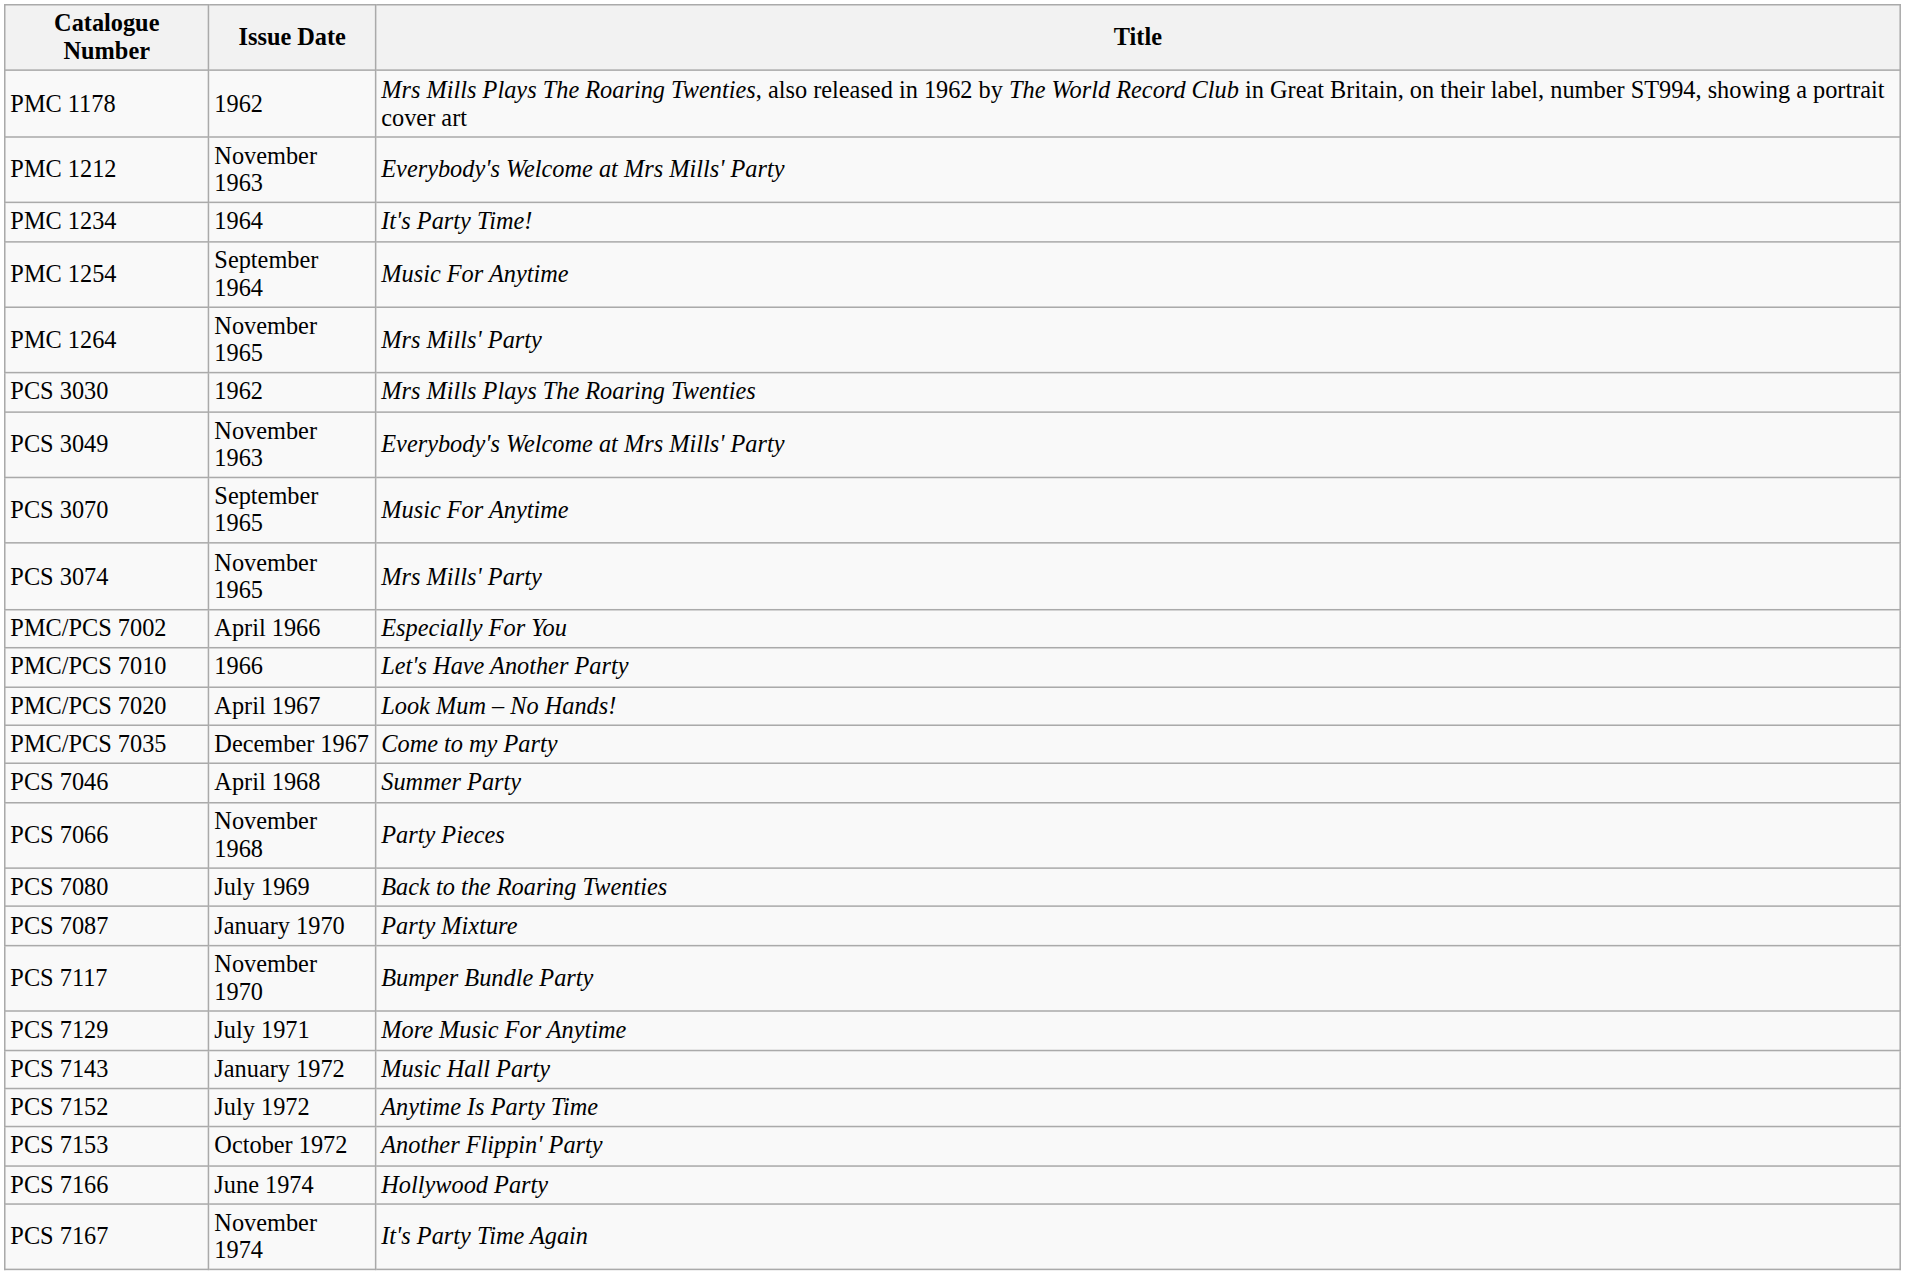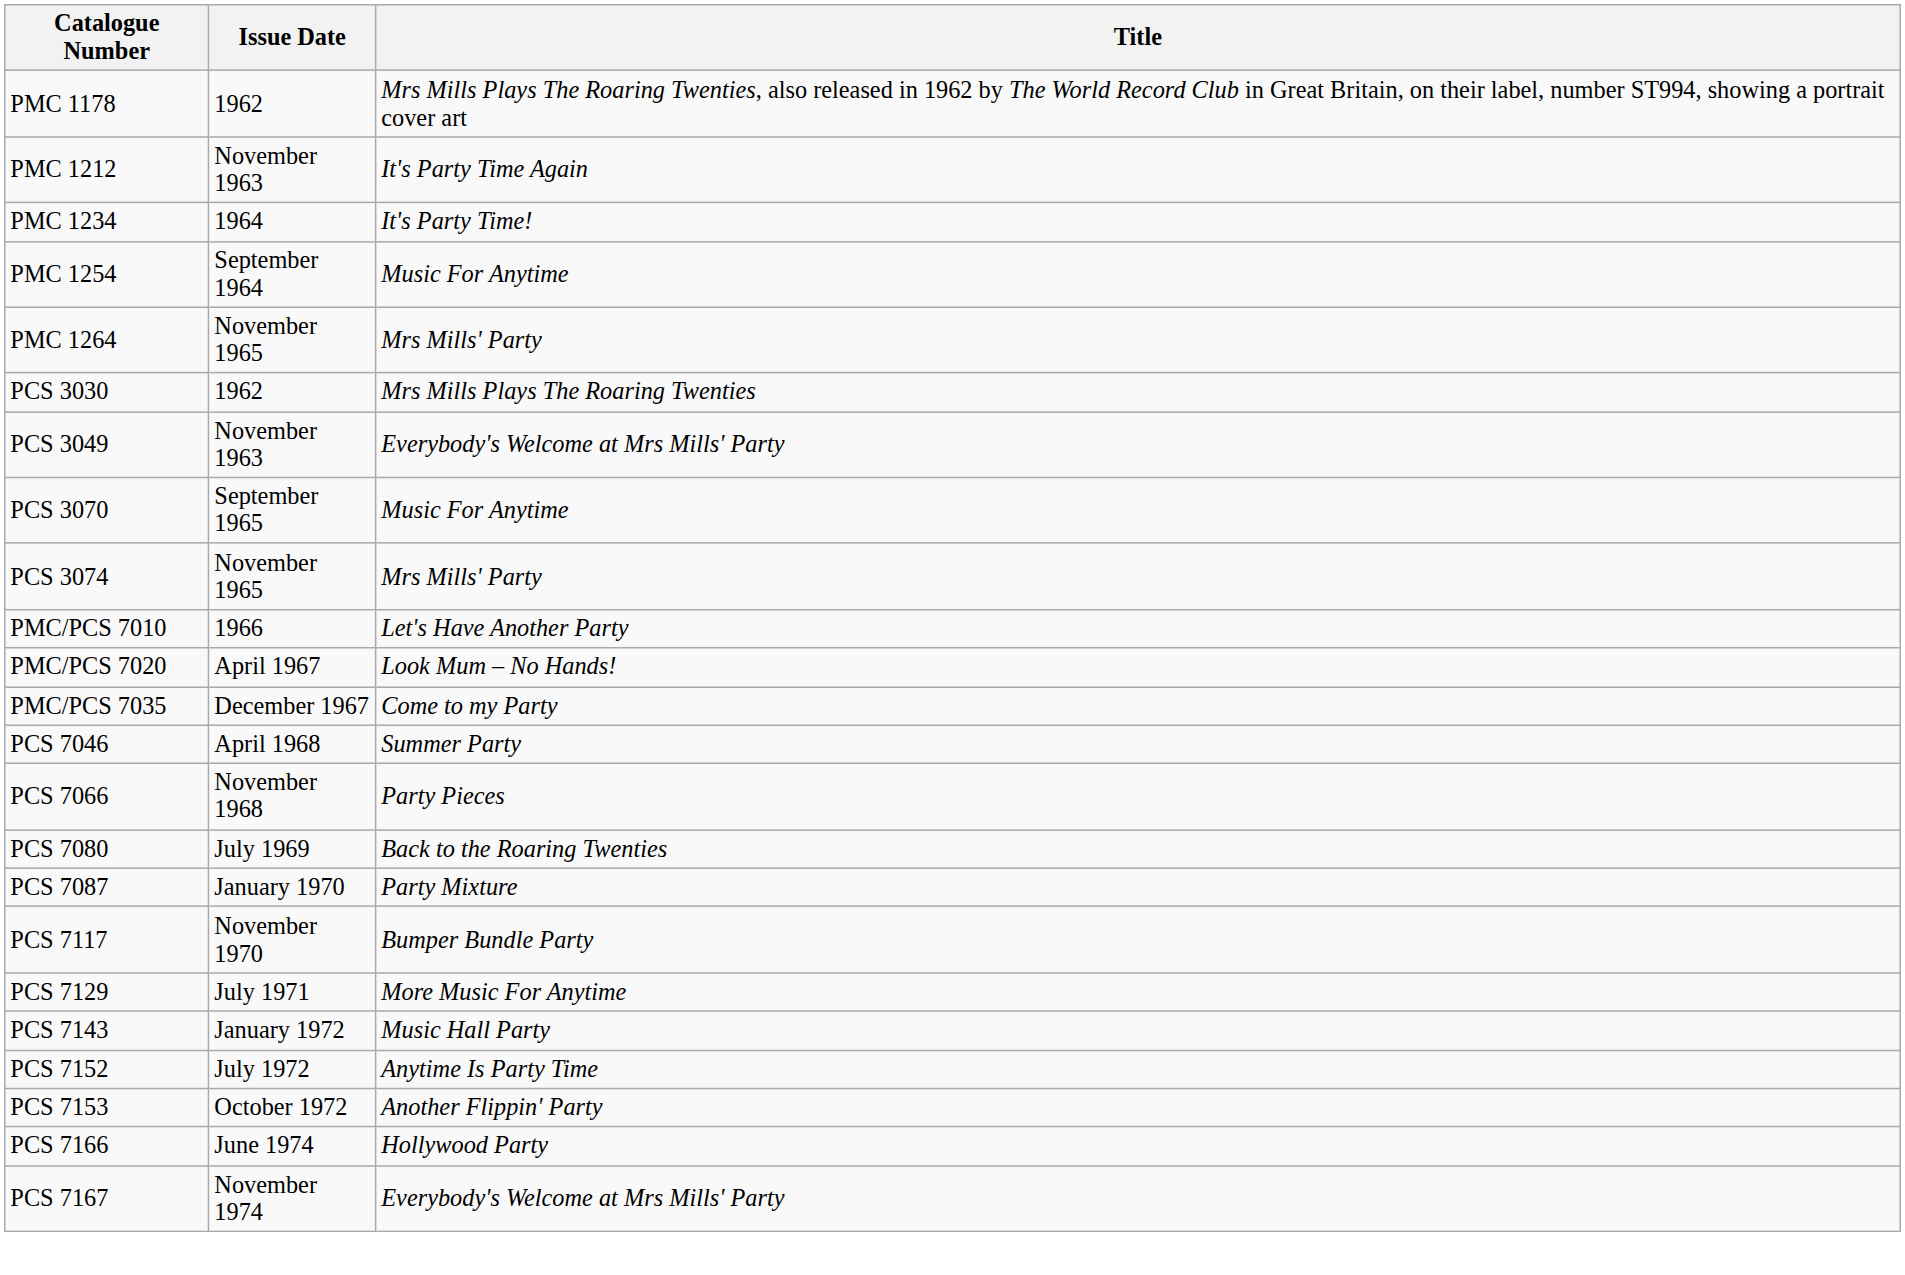 <table class="wikitable">
 <tr>
 <th>Catalogue Number</th>
 <th>Issue Date</th>
 <th>Title</th>
 </tr>
 <tr>
 <td>PMC 1178</td>
 <td>1962</td>
 <td><em>Mrs Mills Plays The Roaring Twenties</em>, also released in 1962 by <em>The World Record Club</em> in Great Britain, on their label, number ST994, showing a portrait cover art</td>
 </tr>
 <tr>
 <td>PMC 1212</td>
 <td>November 1963</td>
-<td><em>Everybody's Welcome at Mrs Mills' Party</em></td>
+<td><em>It's Party Time Again</em></td>
 </tr>
 <tr>
 <td>PMC 1234</td>
 <td>1964</td>
 <td><em>It's Party Time!</em></td>
 </tr>
 <tr>
 <td>PMC 1254</td>
 <td>September 1964</td>
 <td><em>Music For Anytime</em></td>
 </tr>
 <tr>
 <td>PMC 1264</td>
 <td>November 1965</td>
 <td><em>Mrs Mills' Party</em></td>
 </tr>
 <tr>
 <td>PCS 3030</td>
 <td>1962</td>
 <td><em>Mrs Mills Plays The Roaring Twenties</em></td>
 </tr>
 <tr>
 <td>PCS 3049</td>
 <td>November 1963</td>
 <td><em>Everybody's Welcome at Mrs Mills' Party</em></td>
 </tr>
 <tr>
 <td>PCS 3070</td>
 <td>September 1965</td>
 <td><em>Music For Anytime</em></td>
 </tr>
 <tr>
 <td>PCS 3074</td>
 <td>November 1965</td>
 <td><em>Mrs Mills' Party</em></td>
-</tr>
-<tr>
-<td>PMC/PCS 7002</td>
-<td>April 1966</td>
-<td><em>Especially For You</em></td>
 </tr>
 <tr>
 <td>PMC/PCS 7010</td>
 <td>1966</td>
 <td><em>Let's Have Another Party</em></td>
 </tr>
 <tr>
 <td>PMC/PCS 7020</td>
 <td>April 1967</td>
 <td><em>Look Mum – No Hands!</em></td>
 </tr>
 <tr>
 <td>PMC/PCS 7035</td>
 <td>December 1967</td>
 <td><em>Come to my Party</em></td>
 </tr>
 <tr>
 <td>PCS 7046</td>
 <td>April 1968</td>
 <td><em>Summer Party</em></td>
 </tr>
 <tr>
 <td>PCS 7066</td>
 <td>November 1968</td>
 <td><em>Party Pieces</em></td>
 </tr>
 <tr>
 <td>PCS 7080</td>
 <td>July 1969</td>
 <td><em>Back to the Roaring Twenties</em></td>
 </tr>
 <tr>
 <td>PCS 7087</td>
 <td>January 1970</td>
 <td><em>Party Mixture</em></td>
 </tr>
 <tr>
 <td>PCS 7117</td>
 <td>November 1970</td>
 <td><em>Bumper Bundle Party</em></td>
 </tr>
 <tr>
 <td>PCS 7129</td>
 <td>July 1971</td>
 <td><em>More Music For Anytime</em></td>
 </tr>
 <tr>
 <td>PCS 7143</td>
 <td>January 1972</td>
 <td><em>Music Hall Party</em></td>
 </tr>
 <tr>
 <td>PCS 7152</td>
 <td>July 1972</td>
 <td><em>Anytime Is Party Time</em></td>
 </tr>
 <tr>
 <td>PCS 7153</td>
 <td>October 1972</td>
 <td><em>Another Flippin' Party</em></td>
 </tr>
 <tr>
 <td>PCS 7166</td>
 <td>June 1974</td>
 <td><em>Hollywood Party</em></td>
 </tr>
 <tr>
 <td>PCS 7167</td>
 <td>November 1974</td>
-<td><em>It's Party Time Again</em></td>
+<td><em>Everybody's Welcome at Mrs Mills' Party</em></td>
 </tr>
 </table>
